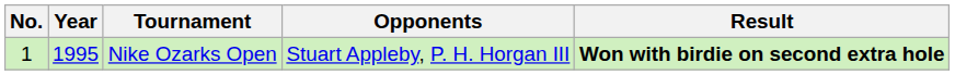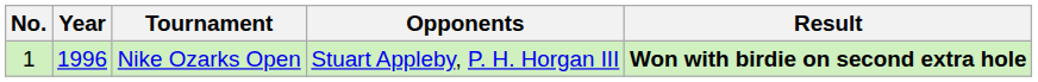 <table class="wikitable" style="font-size:95%;">
 <tr>
 <th>No.</th>
 <th>Year</th>
 <th>Tournament</th>
 <th>Opponents</th>
 <th>Result</th>
 </tr>
 <tr style="background:#D0F0C0;">
 <td align=center>1</td>
-<td align=center><a href='#'>1995</a></td>
+<td align=center><a href='#'>1996</a></td>
 <td><a href='#'>Nike Ozarks Open</a></td>
 <td> <a href='#'>Stuart Appleby</a>,  <a href='#'>P. H. Horgan III</a></td>
 <td><strong>Won with birdie on second extra hole</strong></td>
 </tr>
 </table>
